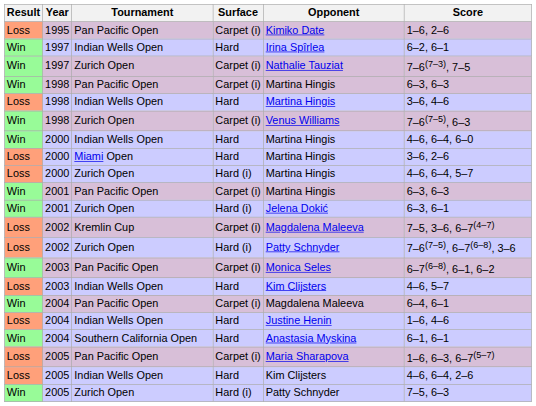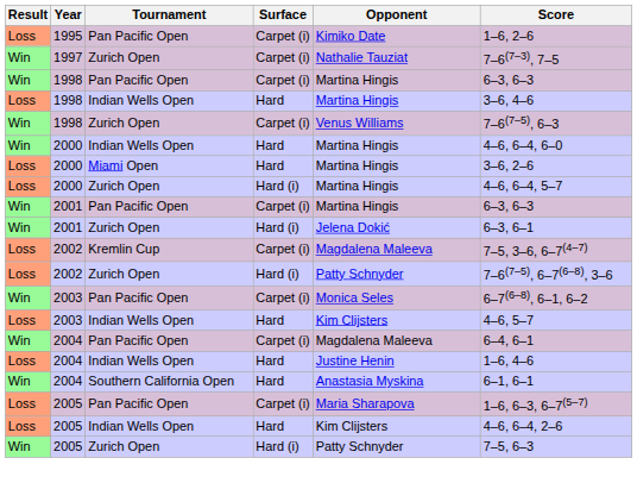 <table class="sortable wikitable">
 <tr>
 <th style=width:30px>Result</th>
 <th>Year</th>
 <th style=width:200px>Tournament</th>
 <th>Surface</th>
 <th width=200>Opponent</th>
 <th style=width:180px class=unsortable>Score</th>
 </tr>
 <tr bgcolor=thistle>
 <td style=background:#ffa07a>Loss</td>
 <td>1995</td>
 <td>Pan Pacific Open</td>
 <td>Carpet (i)</td>
 <td> <a href='#'>Kimiko Date</a></td>
 <td>1–6, 2–6</td>
-</tr>
-<tr style=background:#ccccff>
-<td style=background:#98fb98>Win</td>
-<td>1997</td>
-<td>Indian Wells Open</td>
-<td>Hard</td>
-<td> <a href='#'>Irina Spîrlea</a></td>
-<td>6–2, 6–1</td>
 </tr>
 <tr bgcolor=thistle>
 <td style=background:#98fb98>Win</td>
 <td>1997</td>
 <td>Zurich Open</td>
 <td>Carpet (i)</td>
 <td> <a href='#'>Nathalie Tauziat</a></td>
 <td>7–6<sup>(7–3)</sup>, 7–5</td>
 </tr>
 <tr bgcolor=thistle>
 <td style=background:#98fb98>Win</td>
 <td>1998</td>
 <td>Pan Pacific Open</td>
 <td>Carpet (i)</td>
 <td> Martina Hingis</td>
 <td>6–3, 6–3</td>
 </tr>
 <tr style=background:#ccccff>
 <td style=background:#ffa07a>Loss</td>
 <td>1998</td>
 <td>Indian Wells Open</td>
 <td>Hard</td>
 <td> <a href='#'>Martina Hingis</a></td>
 <td>3–6, 4–6</td>
 </tr>
 <tr bgcolor=thistle>
 <td style=background:#98fb98>Win</td>
 <td>1998</td>
 <td>Zurich Open</td>
 <td>Carpet (i)</td>
 <td> <a href='#'>Venus Williams</a></td>
 <td>7–6<sup>(7–5)</sup>, 6–3</td>
 </tr>
 <tr style=background:#ccccff>
 <td style=background:#98fb98>Win</td>
 <td>2000</td>
 <td>Indian Wells Open</td>
 <td>Hard</td>
 <td> Martina Hingis</td>
 <td>4–6, 6–4, 6–0</td>
 </tr>
 <tr style=background:#ccccff>
 <td style=background:#ffa07a>Loss</td>
 <td>2000</td>
 <td><a href='#'>Miami</a> Open</td>
 <td>Hard</td>
 <td> Martina Hingis</td>
 <td>3–6, 2–6</td>
 </tr>
 <tr style=background:#ccccff>
 <td style=background:#ffa07a>Loss</td>
 <td>2000</td>
 <td>Zurich Open</td>
 <td>Hard (i)</td>
 <td> Martina Hingis</td>
 <td>4–6, 6–4, 5–7</td>
 </tr>
 <tr bgcolor=thistle>
 <td style=background:#98fb98>Win</td>
 <td>2001</td>
 <td>Pan Pacific Open</td>
 <td>Carpet (i)</td>
 <td> Martina Hingis</td>
 <td>6–3, 6–3</td>
 </tr>
 <tr style=background:#ccccff>
 <td style=background:#98fb98>Win</td>
 <td>2001</td>
 <td>Zurich Open</td>
 <td>Hard (i)</td>
 <td> <a href='#'>Jelena Dokić</a></td>
 <td>6–3, 6–1</td>
 </tr>
 <tr bgcolor=thistle>
 <td style=background:#ffa07a>Loss</td>
 <td>2002</td>
 <td>Kremlin Cup</td>
 <td>Carpet (i)</td>
 <td> <a href='#'>Magdalena Maleeva</a></td>
 <td>7–5, 3–6, 6–7<sup>(4–7)</sup></td>
 </tr>
 <tr bgcolor=#CCCCFF>
 <td style=background:#ffa07a>Loss</td>
 <td>2002</td>
 <td>Zurich Open</td>
 <td>Hard (i)</td>
 <td> <a href='#'>Patty Schnyder</a></td>
 <td>7–6<sup>(7–5)</sup>, 6–7<sup>(6–8)</sup>, 3–6</td>
 </tr>
 <tr bgcolor=thistle>
 <td style=background:#98fb98>Win</td>
 <td>2003</td>
 <td>Pan Pacific Open</td>
 <td>Carpet (i)</td>
 <td> <a href='#'>Monica Seles</a></td>
 <td>6–7<sup>(6–8)</sup>, 6–1, 6–2</td>
 </tr>
 <tr style=background:#ccccff>
 <td style=background:#ffa07a>Loss</td>
 <td>2003</td>
 <td>Indian Wells Open</td>
 <td>Hard</td>
 <td> <a href='#'>Kim Clijsters</a></td>
 <td>4–6, 5–7</td>
 </tr>
 <tr bgcolor=thistle>
 <td style=background:#98fb98>Win</td>
 <td>2004</td>
 <td>Pan Pacific Open</td>
 <td>Carpet (i)</td>
 <td> Magdalena Maleeva</td>
 <td>6–4, 6–1</td>
 </tr>
 <tr bgcolor=#CCCCFF>
 <td style=background:#ffa07a>Loss</td>
 <td>2004</td>
 <td>Indian Wells Open</td>
 <td>Hard</td>
 <td> <a href='#'>Justine Henin</a></td>
 <td>1–6, 4–6</td>
 </tr>
 <tr style=background:#ccccff>
 <td style=background:#98fb98>Win</td>
 <td>2004</td>
 <td>Southern California Open</td>
 <td>Hard</td>
 <td> <a href='#'>Anastasia Myskina</a></td>
 <td>6–1, 6–1</td>
 </tr>
 <tr bgcolor=thistle>
 <td style=background:#ffa07a>Loss</td>
 <td>2005</td>
 <td>Pan Pacific Open</td>
 <td>Carpet (i)</td>
 <td> <a href='#'>Maria Sharapova</a></td>
 <td>1–6, 6–3, 6–7<sup>(5–7)</sup></td>
 </tr>
 <tr bgcolor=#CCCCFF>
 <td style=background:#ffa07a>Loss</td>
 <td>2005</td>
 <td>Indian Wells Open</td>
 <td>Hard</td>
 <td> Kim Clijsters</td>
 <td>4–6, 6–4, 2–6</td>
 </tr>
 <tr style=background:#ccccff>
 <td style=background:#98fb98>Win</td>
 <td>2005</td>
 <td>Zurich Open</td>
 <td>Hard (i)</td>
 <td> Patty Schnyder</td>
 <td>7–5, 6–3</td>
 </tr>
 </table>
